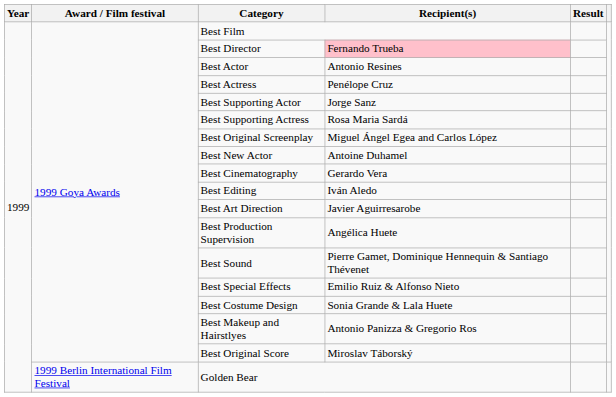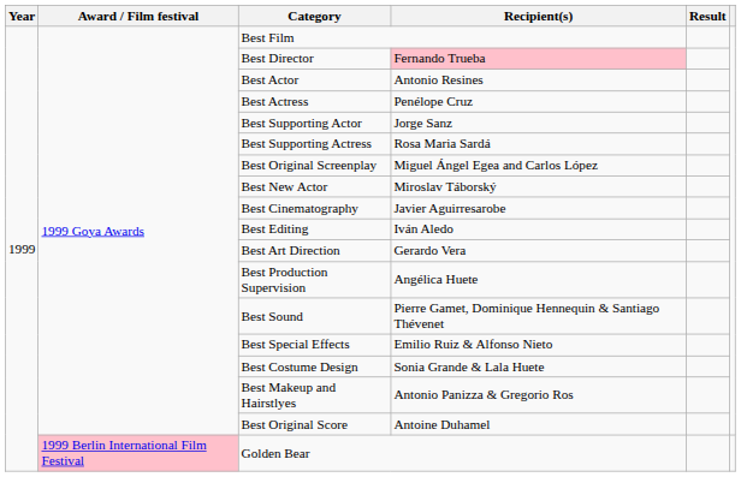 <table class="wikitable plainrowheaders sortable">
 <tr>
 <th scope="col">Year</th>
 <th scope="col">Award / Film festival</th>
 <th scope="col">Category</th>
 <th scope="col">Recipient(s)</th>
 <th scope="col">Result</th>
 <th scope="col" class="unsortable"></th>
 </tr>
 <tr>
 <td rowspan="18">1999</td>
 <td rowspan="17"><a href='#'>1999 Goya Awards</a></td>
 <td colspan="2">Best Film</td>
 <td></td>
 <td rowspan="17"></td>
 </tr>
 <tr>
 <td>Best Director</td>
 <td style="background: pink;">Fernando Trueba</td>
 <td></td>
 </tr>
 <tr>
 <td>Best Actor</td>
 <td>Antonio Resines</td>
 <td></td>
 </tr>
 <tr>
 <td>Best Actress</td>
 <td>Penélope Cruz</td>
 <td></td>
 </tr>
 <tr>
 <td>Best Supporting Actor</td>
 <td>Jorge Sanz</td>
 <td></td>
 </tr>
 <tr>
 <td>Best Supporting Actress</td>
 <td>Rosa Maria Sardá</td>
 <td></td>
 </tr>
 <tr>
 <td>Best Original Screenplay</td>
 <td>Miguel Ángel Egea and Carlos López</td>
 <td></td>
 </tr>
 <tr>
 <td>Best New Actor</td>
-<td>Antoine Duhamel</td>
+<td>Miroslav Táborský</td>
 <td></td>
 </tr>
 <tr>
 <td>Best Cinematography</td>
-<td>Gerardo Vera</td>
+<td>Javier Aguirresarobe</td>
 <td></td>
 </tr>
 <tr>
 <td>Best Editing</td>
 <td>Iván Aledo</td>
 <td></td>
 </tr>
 <tr>
 <td>Best Art Direction</td>
-<td>Javier Aguirresarobe</td>
+<td>Gerardo Vera</td>
 <td></td>
 </tr>
 <tr>
 <td>Best Production Supervision</td>
 <td>Angélica Huete</td>
 <td></td>
 </tr>
 <tr>
 <td>Best Sound</td>
 <td>Pierre Gamet, Dominique Hennequin & Santiago Thévenet</td>
 <td></td>
 </tr>
 <tr>
 <td>Best Special Effects</td>
 <td>Emilio Ruiz & Alfonso Nieto</td>
 <td></td>
 </tr>
 <tr>
 <td>Best Costume Design</td>
 <td>Sonia Grande & Lala Huete</td>
 <td></td>
 </tr>
 <tr>
 <td>Best Makeup and Hairstlyes</td>
 <td>Antonio Panizza & Gregorio Ros</td>
 <td></td>
 </tr>
 <tr>
 <td>Best Original Score</td>
-<td>Miroslav Táborský</td>
+<td>Antoine Duhamel</td>
 <td></td>
 </tr>
 <tr>
-<td rowspan="1"><a href='#'>1999 Berlin International Film Festival</a></td>
+<td rowspan="1" style="background: pink;"><a href='#'>1999 Berlin International Film Festival</a></td>
 <td colspan="2">Golden Bear</td>
 <td></td>
 <td rowspan="1"></td>
 </tr>
 </table>
